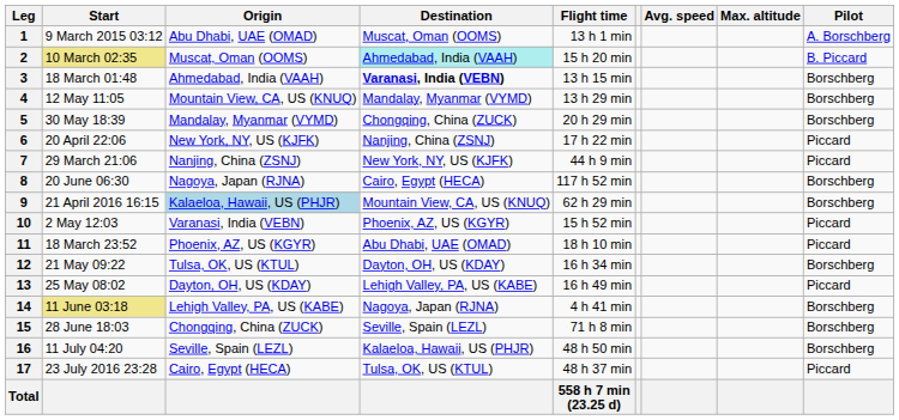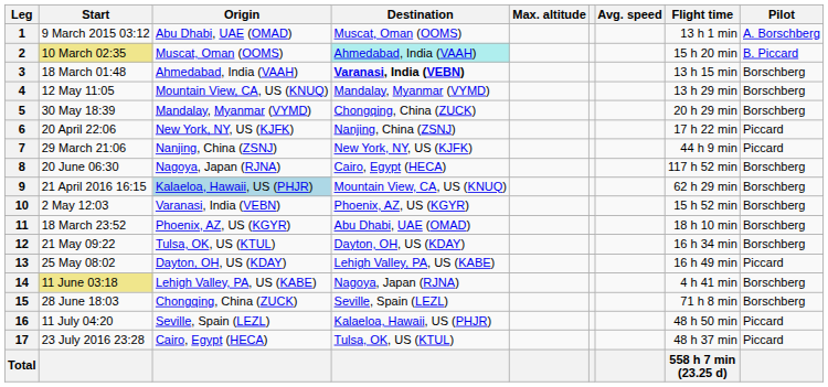 <table class="wikitable sortable" style="font-size: 85%">
 <tr>
 <th>Leg</th>
 <th>Start</th>
 <th>Origin</th>
 <th>Destination</th>
-<th>Flight time</th>
+<th>Max. altitude</th>
 <th></th>
 <th>Avg. speed</th>
-<th>Max. altitude</th>
+<th>Flight time</th>
 <th>Pilot</th>
 </tr>
 <tr>
 <th>1</th>
 <td data-sort-value="2015-03-09 03:12">9 March 2015 03:12</td>
 <td> <a href='#'>Abu Dhabi</a>, <a href='#'>UAE</a> (<a href='#'>OMAD</a>)</td>
 <td> <a href='#'>Muscat, Oman</a> (<a href='#'>OOMS</a>)</td>
-<td data-sort-value="013:01" align=right>13 h 1 min</td>
+<td data-sort-value="6383" align=right></td>
 <td data-sort-value="772" align=right></td>
 <td data-sort-value="59.2" align=right></td>
-<td data-sort-value="6383" align=right></td>
+<td data-sort-value="013:01" align=right>13 h 1 min</td>
 <td data-sort-value="Borschberg"><a href='#'>A. Borschberg</a></td>
 </tr>
 <tr>
 <th>2</th>
 <td data-sort-value="2015-03-10 02:35" style="background: khaki;">10 March 02:35</td>
 <td> <a href='#'>Muscat, Oman</a> (<a href='#'>OOMS</a>)</td>
 <td style="background: paleturquoise;"> <a href='#'>Ahmedabad</a>, India (<a href='#'>VAAH</a>)</td>
-<td data-sort-value="015:20" align=right>15 h 20 min</td>
+<td data-sort-value="8874" align=right></td>
 <td data-sort-value="1593" align=right></td>
 <td data-sort-value="103.9" align=right></td>
-<td data-sort-value="8874" align=right></td>
+<td data-sort-value="015:20" align=right>15 h 20 min</td>
 <td data-sort-value="Piccard"><a href='#'>B. Piccard</a></td>
 </tr>
 <tr>
 <th>3</th>
 <td data-sort-value="2015-03-18 01:48">18 March 01:48</td>
 <td> <a href='#'>Ahmedabad</a>, India (<a href='#'>VAAH</a>)</td>
 <td><strong> <a href='#'>Varanasi</a>, India (<a href='#'>VEBN</a>)</strong></td>
-<td data-sort-value="013:15" align=right>13 h 15 min</td>
+<td data-sort-value="5182" align=right></td>
 <td data-sort-value="1170" align=right></td>
 <td data-sort-value="88.3" align=right></td>
-<td data-sort-value="5182" align=right></td>
+<td data-sort-value="013:15" align=right>13 h 15 min</td>
 <td>Borschberg</td>
 </tr>
 <tr>
 <th>4</th>
 <td data-sort-value="2016-05-12 11:05">12 May 11:05</td>
 <td> <a href='#'>Mountain View, CA</a>, US (<a href='#'>KNUQ</a>)</td>
 <td> <a href='#'>Mandalay</a>, <a href='#'>Myanmar</a> (<a href='#'>VYMD</a>)</td>
-<td data-sort-value="013:29" align=right>13 h 29 min</td>
+<td data-sort-value="8230" align=right></td>
 <td data-sort-value="1536" align=right></td>
 <td data-sort-value="113.9" align=right></td>
-<td data-sort-value="8230" align=right></td>
+<td data-sort-value="013:29" align=right>13 h 29 min</td>
 <td>Borschberg</td>
 </tr>
 <tr>
 <th>5</th>
 <td data-sort-value="2015-05-30 18:39">30 May 18:39</td>
 <td> <a href='#'>Mandalay</a>, <a href='#'>Myanmar</a> (<a href='#'>VYMD</a>)</td>
 <td> <a href='#'>Chongqing</a>, China (<a href='#'>ZUCK</a>)</td>
-<td data-sort-value="020:29" align=right>20 h 29 min</td>
+<td data-sort-value="8634" align=right></td>
 <td data-sort-value="1636" align=right></td>
 <td data-sort-value="79.9" align=right></td>
-<td data-sort-value="8634" align=right></td>
+<td data-sort-value="020:29" align=right>20 h 29 min</td>
 <td>Borschberg</td>
 </tr>
 <tr>
 <th>6</th>
 <td data-sort-value="2015-04-20 22:06">20 April 22:06</td>
 <td> <a href='#'>New York, NY</a>, US (<a href='#'>KJFK</a>)</td>
 <td> <a href='#'>Nanjing</a>, China (<a href='#'>ZSNJ</a>)</td>
-<td data-sort-value="017:22" align=right>17 h 22 min</td>
+<td data-sort-value="4270" align=right></td>
 <td data-sort-value="1384" align=right></td>
 <td data-sort-value="79.7" align=right></td>
-<td data-sort-value="4270" align=right></td>
+<td data-sort-value="017:22" align=right>17 h 22 min</td>
 <td>Piccard</td>
 </tr>
 <tr>
 <th>7</th>
 <td data-sort-value="2015-03-29 21:06">29 March 21:06</td>
 <td> <a href='#'>Nanjing</a>, China (<a href='#'>ZSNJ</a>)</td>
 <td> <a href='#'>New York, NY</a>, US (<a href='#'>KJFK</a>)</td>
-<td data-sort-value="044:09" align=right>44 h 9 min</td>
+<td data-sort-value="8634" align=right></td>
 <td data-sort-value="2942" align=right></td>
 <td data-sort-value="66.6" align=right></td>
-<td data-sort-value="8634" align=right></td>
+<td data-sort-value="044:09" align=right>44 h 9 min</td>
 <td>Piccard</td>
 </tr>
 <tr>
 <th>8</th>
 <td data-sort-value="2016-06-20 06:30">20 June 06:30</td>
 <td> <a href='#'>Nagoya</a>, Japan (<a href='#'>RJNA</a>)</td>
 <td> <a href='#'>Cairo</a>, <a href='#'>Egypt</a> (<a href='#'>HECA</a>)</td>
-<td data-sort-value="117:52" align=right>117 h 52 min</td>
+<td data-sort-value="8634" align=right></td>
 <td data-sort-value="8924" align=right></td>
 <td data-sort-value="75.7" align=right></td>
-<td data-sort-value="8634" align=right></td>
+<td data-sort-value="117:52" align=right>117 h 52 min</td>
 <td>Borschberg</td>
 </tr>
 <tr>
 <th>9</th>
 <td data-sort-value="2016-04-21 16:15">21 April 2016 16:15</td>
 <td style="background: lightblue;"> <a href='#'>Kalaeloa, Hawaii</a>, US (<a href='#'>PHJR</a>)</td>
 <td> <a href='#'>Mountain View, CA</a>, US (<a href='#'>KNUQ</a>)</td>
-<td data-sort-value="062:29" align=right>62 h 29 min</td>
+<td data-sort-value="8634" align=right></td>
 <td data-sort-value="4086" align=right></td>
 <td data-sort-value="65.4" align=right></td>
-<td data-sort-value="8634" align=right></td>
+<td data-sort-value="062:29" align=right>62 h 29 min</td>
 <td>Borschberg</td>
 </tr>
 <tr>
 <th>10</th>
 <td data-sort-value="2016-05-02 12:03">2 May 12:03</td>
 <td> <a href='#'>Varanasi</a>, India (<a href='#'>VEBN</a>)</td>
 <td> <a href='#'>Phoenix, AZ</a>, US (<a href='#'>KGYR</a>)</td>
-<td data-sort-value="015:52" align=right>15 h 52 min</td>
+<td data-sort-value="6706" align=right></td>
 <td data-sort-value="1113" align=right></td>
 <td data-sort-value="70.2" align=right></td>
-<td data-sort-value="6706" align=right></td>
-<td>Piccard</td>
+<td data-sort-value="015:52" align=right>15 h 52 min</td>
+<td>Borschberg</td>
 </tr>
 <tr>
 <th>11</th>
 <td data-sort-value="2015-03-18 23:52">18 March 23:52</td>
 <td> <a href='#'>Phoenix, AZ</a>, US (<a href='#'>KGYR</a>)</td>
 <td> <a href='#'>Abu Dhabi</a>, <a href='#'>UAE</a> (<a href='#'>OMAD</a>)</td>
-<td data-sort-value="018:10" align=right>18 h 10 min</td>
+<td data-sort-value="6706" align=right></td>
 <td data-sort-value="1570" align=right></td>
 <td data-sort-value="86.4" align=right></td>
-<td data-sort-value="6706" align=right></td>
-<td>Piccard</td>
+<td data-sort-value="018:10" align=right>18 h 10 min</td>
+<td>Borschberg</td>
 </tr>
 <tr>
 <th>12</th>
 <td data-sort-value="2016-05-21 09:22">21 May 09:22</td>
 <td> <a href='#'>Tulsa, OK</a>, US (<a href='#'>KTUL</a>)</td>
 <td> <a href='#'>Dayton, OH</a>, US (<a href='#'>KDAY</a>)</td>
-<td data-sort-value="016:34" align=right>16 h 34 min</td>
+<td data-sort-value="6401" align=right></td>
 <td data-sort-value="1199" align=right></td>
 <td data-sort-value="72.4" align=right></td>
-<td data-sort-value="6401" align=right></td>
+<td data-sort-value="016:34" align=right>16 h 34 min</td>
 <td>Borschberg</td>
 </tr>
 <tr>
 <th>13</th>
 <td data-sort-value="2016-05-25 08:02">25 May 08:02</td>
 <td> <a href='#'>Dayton, OH</a>, US (<a href='#'>KDAY</a>)</td>
 <td> <a href='#'>Lehigh Valley, PA</a>, US (<a href='#'>KABE</a>)</td>
-<td data-sort-value="016:49" align=right>16 h 49 min</td>
+<td data-sort-value="4572" align=right></td>
 <td data-sort-value="1044" align=right></td>
 <td data-sort-value="62.2" align=right></td>
-<td data-sort-value="4572" align=right></td>
+<td data-sort-value="016:49" align=right>16 h 49 min</td>
 <td>Piccard</td>
 </tr>
 <tr>
 <th>14</th>
 <td data-sort-value="2016-06-11 03:18" style="background: khaki;">11 June 03:18</td>
 <td> <a href='#'>Lehigh Valley, PA</a>, US (<a href='#'>KABE</a>)</td>
 <td> <a href='#'>Nagoya</a>, Japan (<a href='#'>RJNA</a>)</td>
-<td data-sort-value="004:41" align=right>4 h 41 min</td>
+<td data-sort-value="915" align=right></td>
 <td data-sort-value="265" align=right></td>
 <td data-sort-value="56.6" align=right></td>
-<td data-sort-value="915" align=right></td>
+<td data-sort-value="004:41" align=right>4 h 41 min</td>
 <td>Borschberg</td>
 </tr>
 <tr>
 <th>15</th>
 <td data-sort-value="2015-06-28 18:03">28 June 18:03</td>
 <td> <a href='#'>Chongqing</a>, China (<a href='#'>ZUCK</a>)</td>
 <td> <a href='#'>Seville</a>, Spain (<a href='#'>LEZL</a>)</td>
-<td data-sort-value="071:08" align=right>71 h 8 min</td>
+<td data-sort-value="8534" align=right></td>
 <td data-sort-value="6765" align=right></td>
 <td data-sort-value="94.3" align=right></td>
-<td data-sort-value="8534" align=right></td>
+<td data-sort-value="071:08" align=right>71 h 8 min</td>
 <td>Borschberg</td>
 </tr>
 <tr>
 <th>16</th>
 <td data-sort-value="2016-07-11 04:20">11 July 04:20</td>
 <td> <a href='#'>Seville</a>, Spain (<a href='#'>LEZL</a>)</td>
 <td> <a href='#'>Kalaeloa, Hawaii</a>, US (<a href='#'>PHJR</a>)</td>
-<td data-sort-value="048:50" align=right>48 h 50 min</td>
+<td data-sort-value="8534" align=right></td>
 <td data-sort-value="3745" align=right></td>
 <td data-sort-value="76.7" align=right></td>
-<td data-sort-value="8534" align=right></td>
-<td>Borschberg</td>
+<td data-sort-value="048:50" align=right>48 h 50 min</td>
+<td>Piccard</td>
 </tr>
 <tr>
 <th>17</th>
 <td data-sort-value="2016-07-23 23:28">23 July 2016 23:28</td>
 <td> <a href='#'>Cairo</a>, <a href='#'>Egypt</a> (<a href='#'>HECA</a>)</td>
 <td> <a href='#'>Tulsa, OK</a>, US (<a href='#'>KTUL</a>)</td>
-<td data-sort-value="048:37" align=right>48 h 37 min</td>
+<td data-sort-value="8534" align=right></td>
 <td data-sort-value="2694" align=right></td>
 <td data-sort-value="55.4" align=right></td>
-<td data-sort-value="8534" align=right></td>
+<td data-sort-value="048:37" align=right>48 h 37 min</td>
 <td>Piccard</td>
 </tr>
 <tr>
 <th>Total</th>
 <th></th>
 <th></th>
 <th></th>
-<th align=right>558 h 7 min<br>(23.25 d)</th>
 <th align=right></th>
 <th align=right></th>
 <th align=right></th>
+<th align=right>558 h 7 min<br>(23.25 d)</th>
 <th></th>
 </tr>
 </table>
